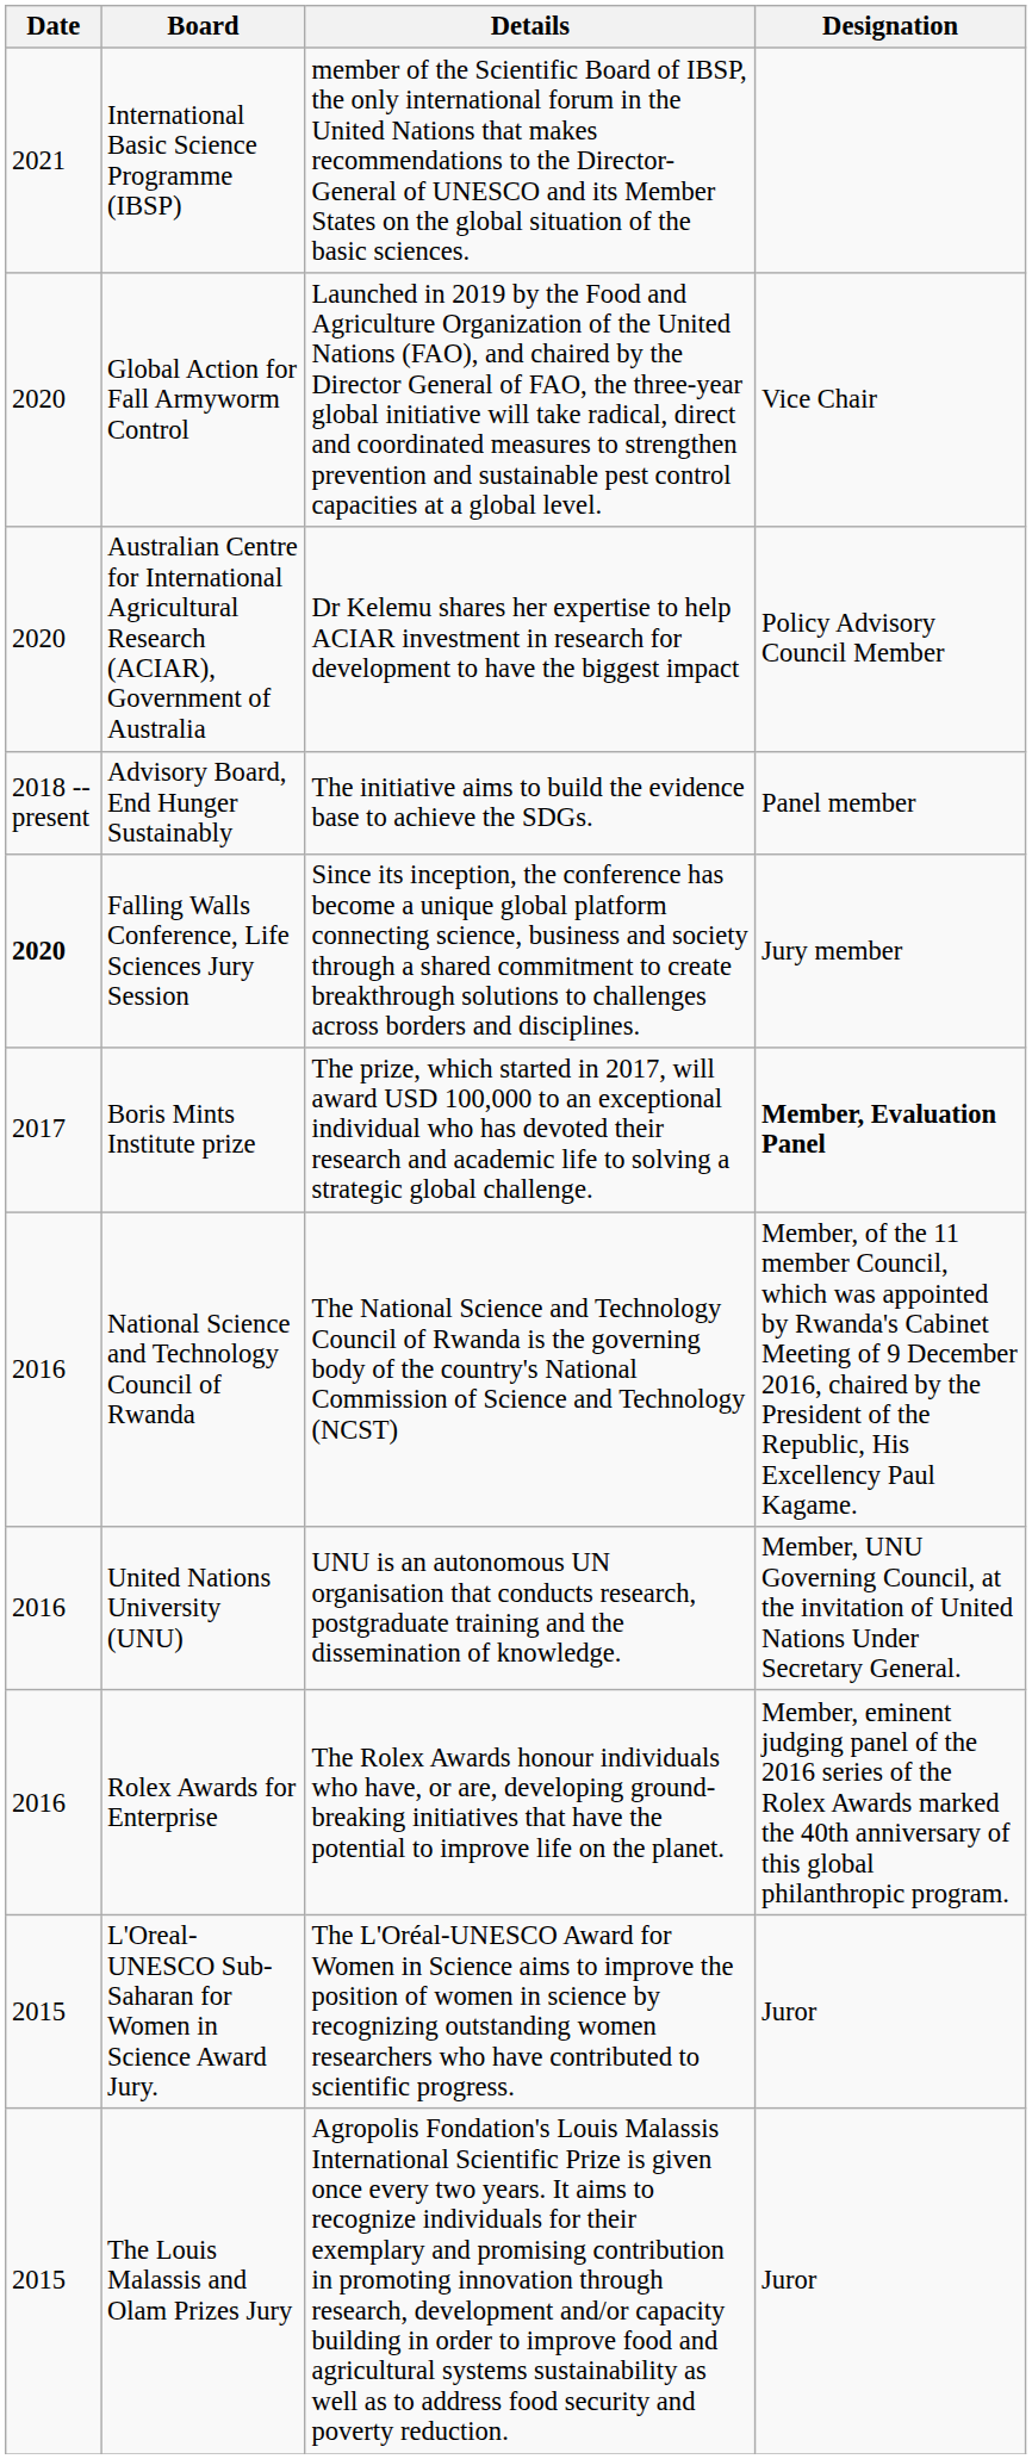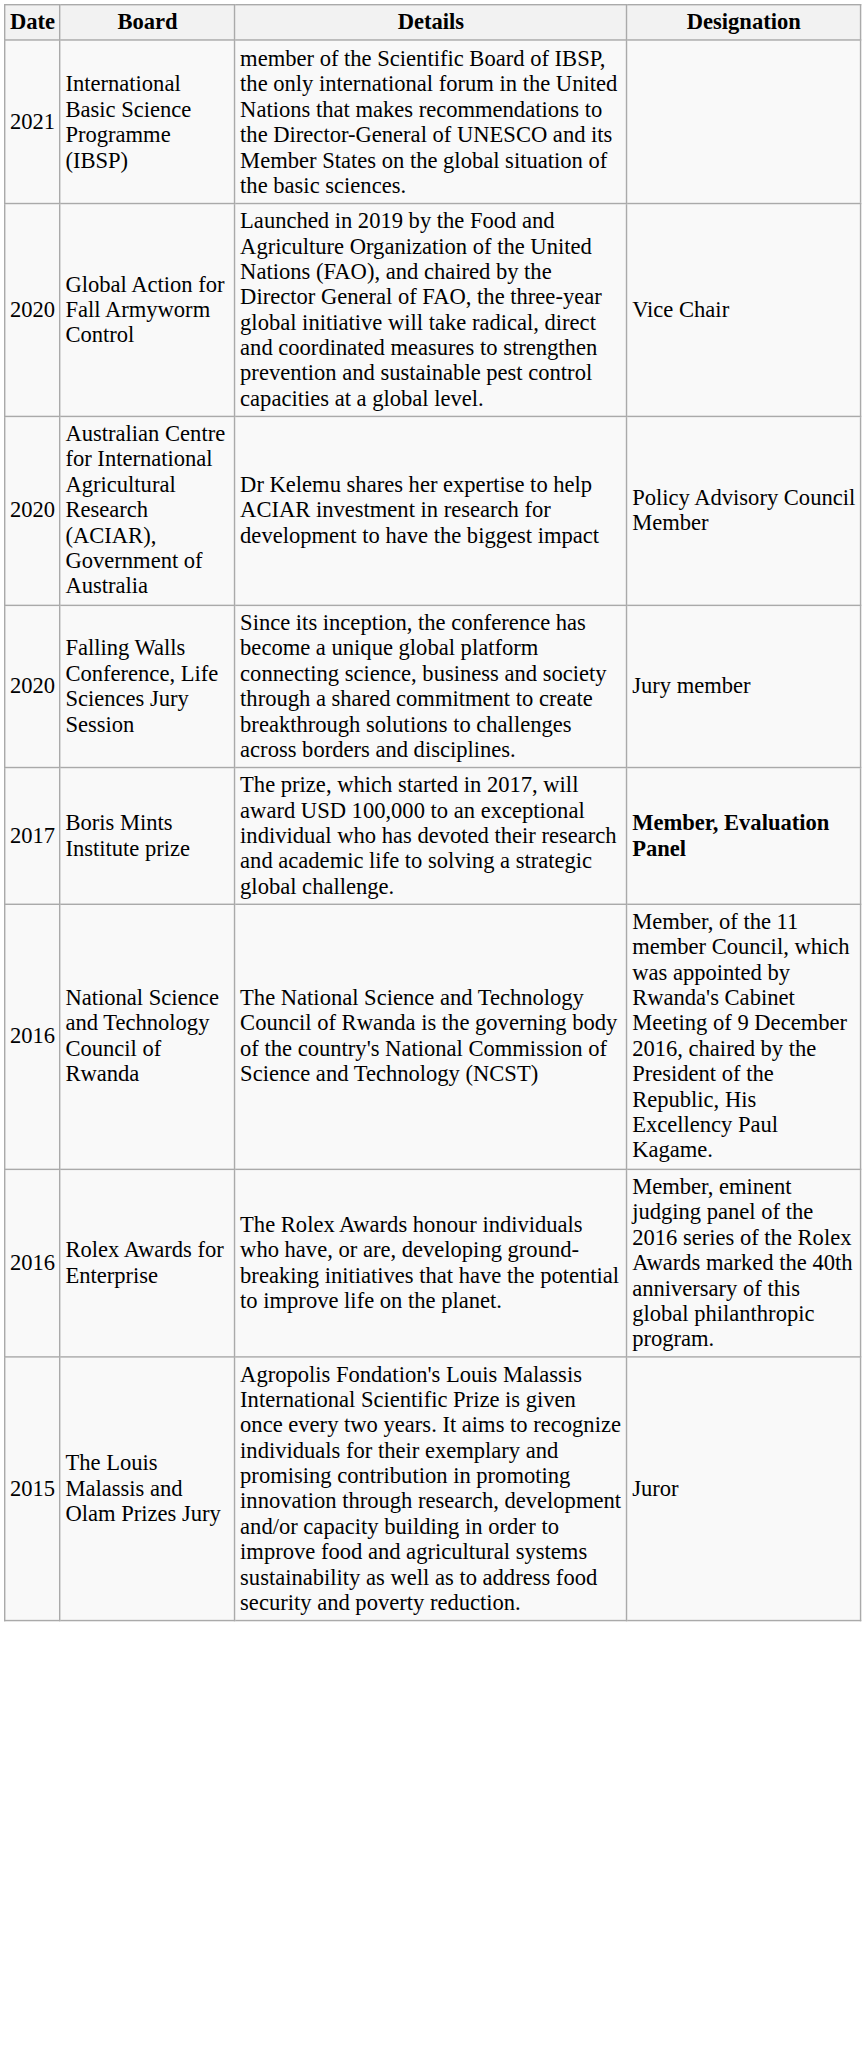 <table class="wikitable">
 <tr>
 <th>Date</th>
 <th>Board</th>
 <th>Details</th>
 <th>Designation</th>
 </tr>
 <tr>
 <td>2021</td>
 <td>International Basic Science Programme (IBSP)</td>
 <td>member of the Scientific Board of IBSP, the only international forum in the United Nations that makes recommendations to the Director-General of UNESCO and its Member States on the global situation of the basic sciences.</td>
 </tr>
 <tr>
 <td>2020</td>
 <td>Global Action for Fall Armyworm Control</td>
 <td>Launched in 2019 by the Food and Agriculture Organization of the United Nations (FAO), and chaired by the Director General of FAO, the three-year global initiative will take radical, direct and coordinated measures to strengthen prevention and sustainable pest control capacities at a global level.</td>
 <td>Vice Chair </td>
 </tr>
 <tr>
 <td>2020</td>
 <td>Australian Centre for International Agricultural Research (ACIAR), Government of Australia</td>
 <td>Dr Kelemu shares her expertise to help ACIAR investment in research for development to have the biggest impact</td>
 <td>Policy Advisory Council Member </td>
 </tr>
 <tr>
-<td>2018 -- present</td>
-<td>Advisory Board, End Hunger Sustainably</td>
-<td>The initiative aims to build the evidence base to achieve the SDGs.</td>
-<td>Panel member</td>
-</tr>
-<tr>
-<td><strong>2020</strong></td>
+<td>2020</td>
 <td>Falling Walls Conference, Life Sciences Jury Session</td>
 <td>Since its inception, the conference has become a unique global platform connecting science, business and society through a shared commitment to create breakthrough solutions to challenges across borders and disciplines.</td>
 <td>Jury member  </td>
 </tr>
 <tr>
 <td>2017</td>
 <td>Boris Mints Institute prize</td>
 <td>The prize, which started in 2017, will award USD 100,000 to an exceptional individual who has devoted their research and academic life to solving a strategic global challenge.</td>
 <td><strong>Member, Evaluation Panel</strong></td>
 </tr>
 <tr>
 <td>2016</td>
 <td>National Science and Technology Council of Rwanda</td>
 <td>The National Science and Technology Council of Rwanda is the governing body of the country's National Commission of Science and Technology (NCST)</td>
 <td>Member, of the 11 member Council, which was appointed by Rwanda's Cabinet Meeting of 9 December 2016, chaired by the President of the Republic, His Excellency Paul Kagame.</td>
 </tr>
 <tr>
 <td>2016</td>
-<td>United Nations University (UNU)</td>
-<td>UNU is an autonomous UN organisation that conducts research, postgraduate training and the dissemination of knowledge.</td>
-<td>Member, UNU Governing Council, at the invitation of United Nations Under Secretary General.</td>
-</tr>
-<tr>
-<td>2016</td>
 <td>Rolex Awards for Enterprise</td>
 <td>The Rolex Awards honour individuals who have, or are, developing ground-breaking initiatives that have the potential to improve life on the planet.</td>
 <td>Member, eminent judging panel of the 2016 series of the Rolex Awards marked the 40th anniversary of this global philanthropic program.</td>
-</tr>
-<tr>
-<td>2015</td>
-<td>L'Oreal-UNESCO Sub-Saharan for Women in Science Award Jury.</td>
-<td>The L'Oréal-UNESCO Award for Women in Science aims to improve the position of women in science by recognizing outstanding women researchers who have contributed to scientific progress.</td>
-<td>Juror</td>
 </tr>
 <tr>
 <td>2015</td>
 <td>The Louis Malassis and Olam Prizes Jury</td>
 <td>Agropolis Fondation's Louis Malassis International Scientific Prize is given once every two years. It aims to recognize individuals for their exemplary and promising contribution in promoting innovation through research, development and/or capacity building in order to improve food and agricultural systems sustainability as well as to address food security and poverty reduction.</td>
 <td>Juror</td>
 </tr>
 </table>
